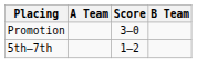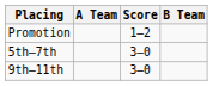 <table class=wikitable style="border:1px solid #AAAAAA;">
 <tr>
 <th>Placing</th>
 <th>A Team</th>
 <th>Score</th>
 <th>B Team</th>
 </tr>
 <tr>
 <td>Promotion</td>
 <td></td>
-<td align="center">3–0</td>
+<td align="center">1–2</td>
 <td><strong></strong></td>
 </tr>
 <tr>
 <td>5th–7th</td>
 <td></td>
-<td align="center">1–2</td>
+<td align="center">3–0</td>
+<td></td>
+</tr>
+<tr>
+<td>9th–11th</td>
+<td></td>
+<td align="center">3–0</td>
 <td></td>
 </tr>
 </table>
